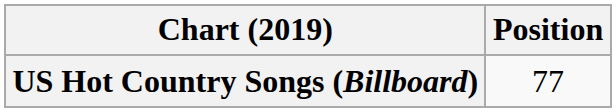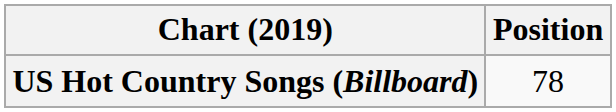 <table class="wikitable plainrowheaders" style="text-align:center">
 <tr>
 <th>Chart (2019)</th>
 <th>Position</th>
 </tr>
 <tr>
 <th scope="row">US Hot Country Songs (<em>Billboard</em>)</th>
-<td>77</td>
+<td>78</td>
 </tr>
 </table>
